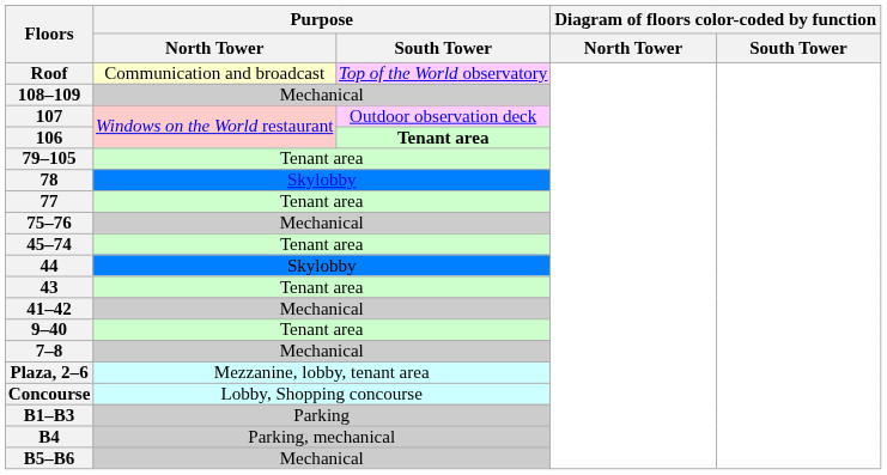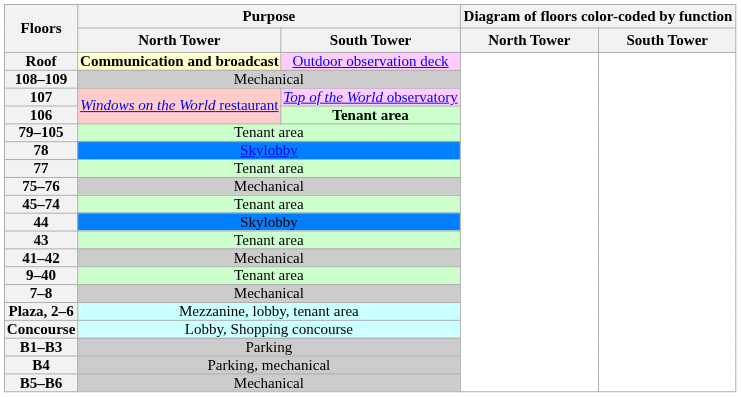 <table class="wikitable" style="text-align:center; background:transparent;">
 <tr>
 <th rowspan="2">Floors</th>
 <th colspan="2">Purpose</th>
 <th colspan="2">Diagram of floors color-coded by function</th>
 </tr>
 <tr>
 <th>North Tower</th>
 <th>South Tower</th>
 <th>North Tower</th>
 <th>South Tower</th>
 </tr>
 <tr>
 <th style="padding:0 2px;">Roof</th>
-<td style="padding:0 2px;background:#ffc;">Communication and broadcast</td>
-<td style="padding:0 2px;background:#fcf;"><a href='#'><em>Top of the World</em> observatory</a></td>
+<td style="padding:0 2px;background:#ffc;"><strong>Communication and broadcast</strong></td>
+<td style="padding:0 2px;background:#fcf;"><a href='#'>Outdoor observation deck</a></td>
 <td rowspan="19" style="border-right:none; padding-bottom:1.1em; padding-left:1em; vertical-align:bottom;"><br></td>
 <td rowspan="19" style="border-right:none; padding-bottom:1.1em; padding-left:1em; vertical-align:bottom;"><br></td>
 </tr>
 <tr>
 <th style="padding:0 2px;">108–109</th>
 <td colspan=2; style="padding:0 2px;background:#cccccc;">Mechanical</td>
 </tr>
 <tr>
 <th style="padding:0 2px;">107</th>
 <td rowspan=2; style="padding:0 2px;background:#ffcccc;"><a href='#'><em>Windows on the World</em> restaurant</a></td>
-<td style="padding:0 2px;background:#fcf;"><a href='#'>Outdoor observation deck</a></td>
+<td style="padding:0 2px;background:#fcf;"><a href='#'><em>Top of the World</em> observatory</a></td>
 </tr>
 <tr>
 <th style="padding:0 2px;">106</th>
 <td style="padding:0 2px;background:#ccffcc;"><strong>Tenant area</strong></td>
 </tr>
 <tr>
 <th style="padding:0 2px;">79–105</th>
 <td colspan=2; style="padding:0 2px;background:#ccffcc;">Tenant area</td>
 </tr>
 <tr>
 <th style="padding:0 2px;">78</th>
 <td colspan=2; style="padding:0 2px;background:#007fff;"><a href='#'>Skylobby</a></td>
 </tr>
 <tr>
 <th style="padding:0 2px;">77</th>
 <td colspan=2; style="padding:0 2px;background:#ccffcc;">Tenant area</td>
 </tr>
 <tr>
 <th style="padding:0 2px;">75–76</th>
 <td colspan=2; style="padding:0 2px;background:#cccccc;">Mechanical</td>
 </tr>
 <tr>
 <th style="padding:0 2px;">45–74</th>
 <td colspan=2; style="padding:0 2px;background:#ccffcc;">Tenant area</td>
 </tr>
 <tr>
 <th style="padding:0 2px;">44</th>
 <td colspan=2; style="padding:0 2px;background:#007fff;">Skylobby</td>
 </tr>
 <tr>
 <th style="padding:0 2px;">43</th>
 <td colspan=2; style="padding:0 2px;background:#ccffcc;">Tenant area</td>
 </tr>
 <tr>
 <th style="padding:0 2px;">41–42</th>
 <td colspan=2; style="padding:0 2px;background:#cccccc;">Mechanical</td>
 </tr>
 <tr>
 <th style="padding:0 2px;">9–40</th>
 <td colspan=2; style="padding:0 2px;background:#ccffcc;">Tenant area</td>
 </tr>
 <tr>
 <th style="padding:0 2px;">7–8</th>
 <td colspan=2; style="padding:0 2px;background:#cccccc;">Mechanical</td>
 </tr>
 <tr>
 <th style="padding:0 2px;">Plaza, 2–6</th>
 <td colspan=2; style="padding:0 2px;background:#ccffff;">Mezzanine, lobby, tenant area</td>
 </tr>
 <tr>
 <th style="padding:0 2px;">Concourse</th>
 <td colspan=2; style="padding:0 2px;background:#ccffff;">Lobby, Shopping concourse</td>
 </tr>
 <tr>
 <th style="padding:0 2px;">B1–B3</th>
 <td colspan=2; style="padding:0 2px;background:#cccccc;">Parking</td>
 </tr>
 <tr>
 <th style="padding:0 2px;">B4</th>
 <td colspan=2; style="padding:0 2px;background:#cccccc;">Parking, mechanical</td>
 </tr>
 <tr>
 <th style="padding:0 2px;">B5–B6</th>
 <td colspan=2; style="padding:0 2px;background:#cccccc;">Mechanical</td>
 </tr>
 </table>
